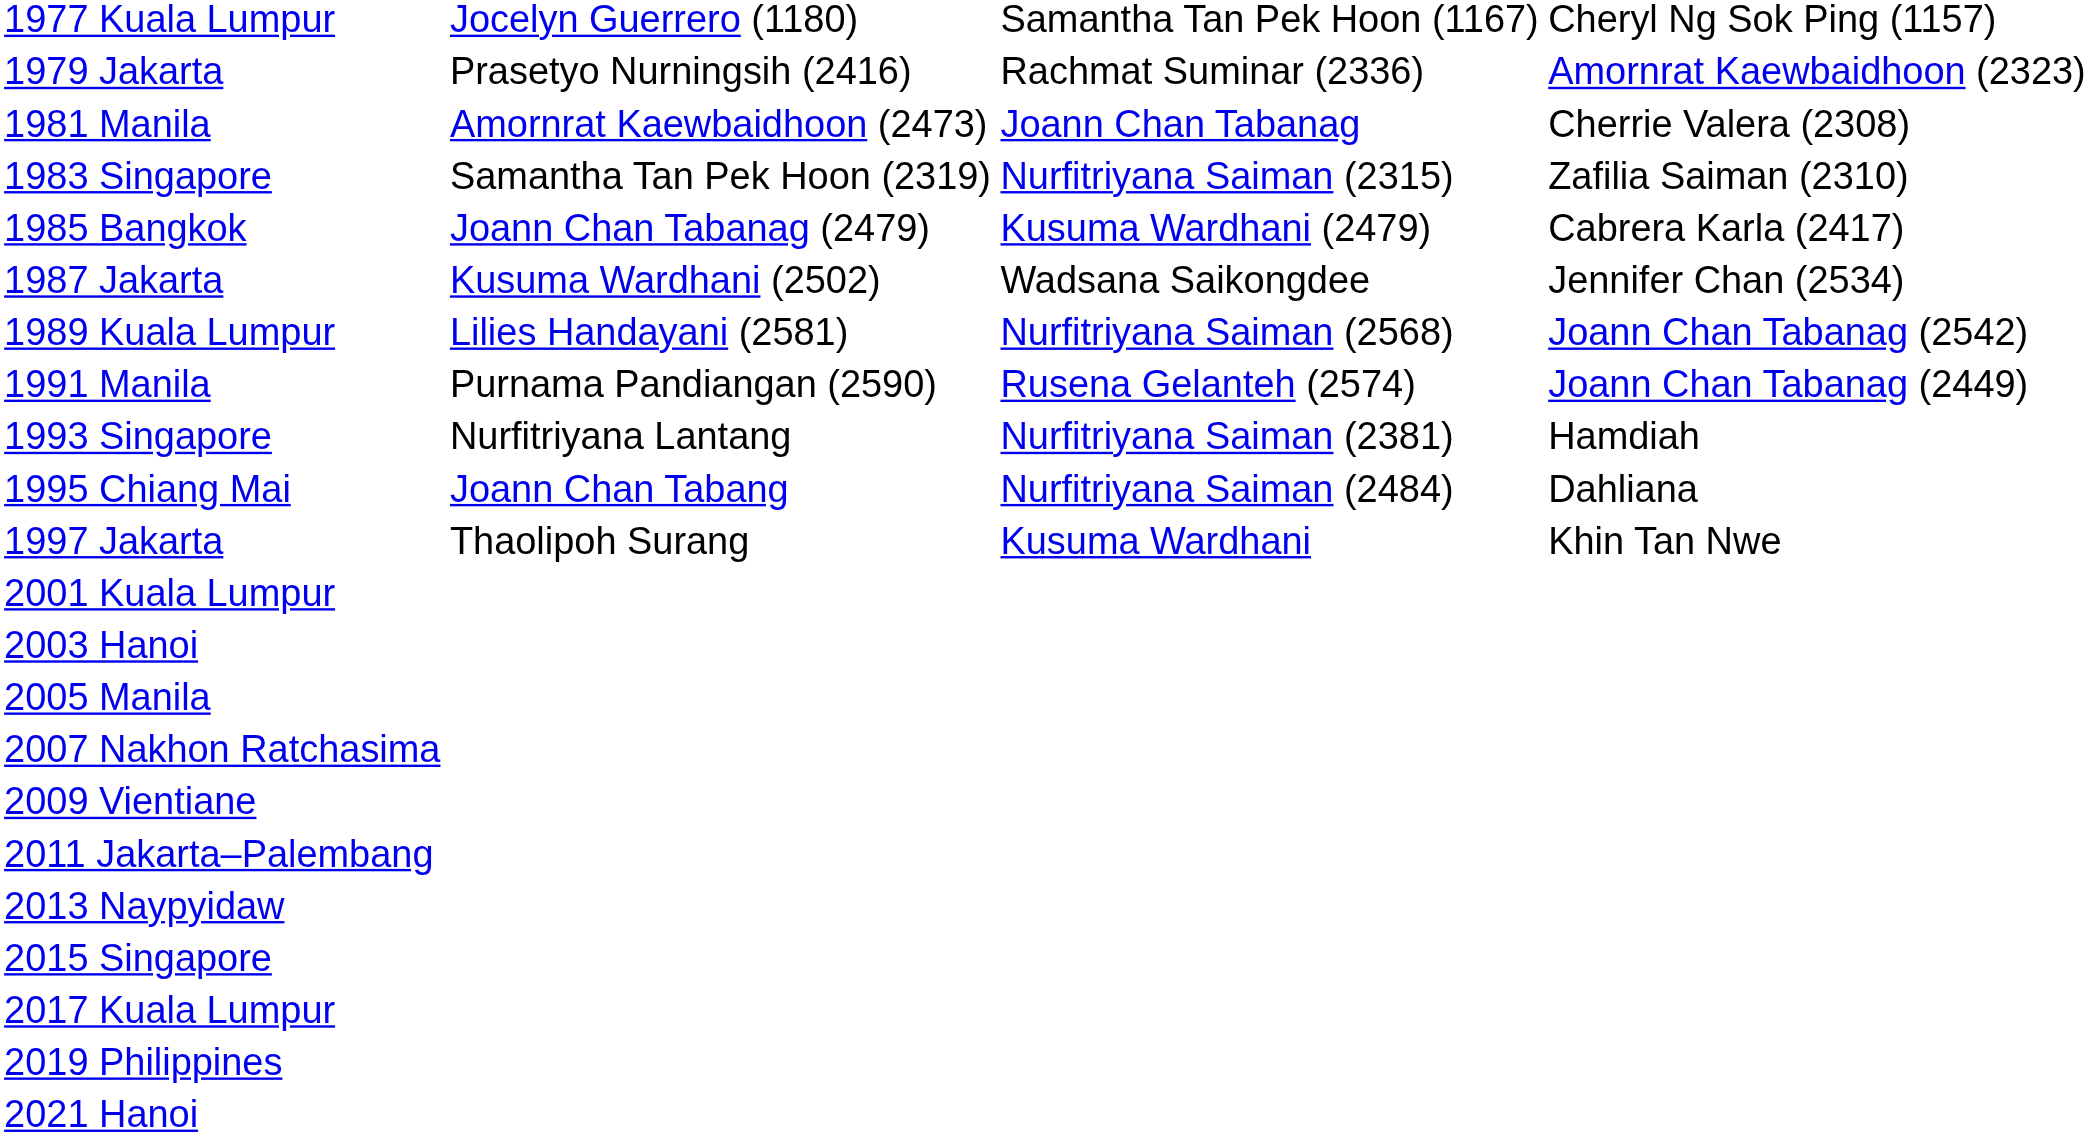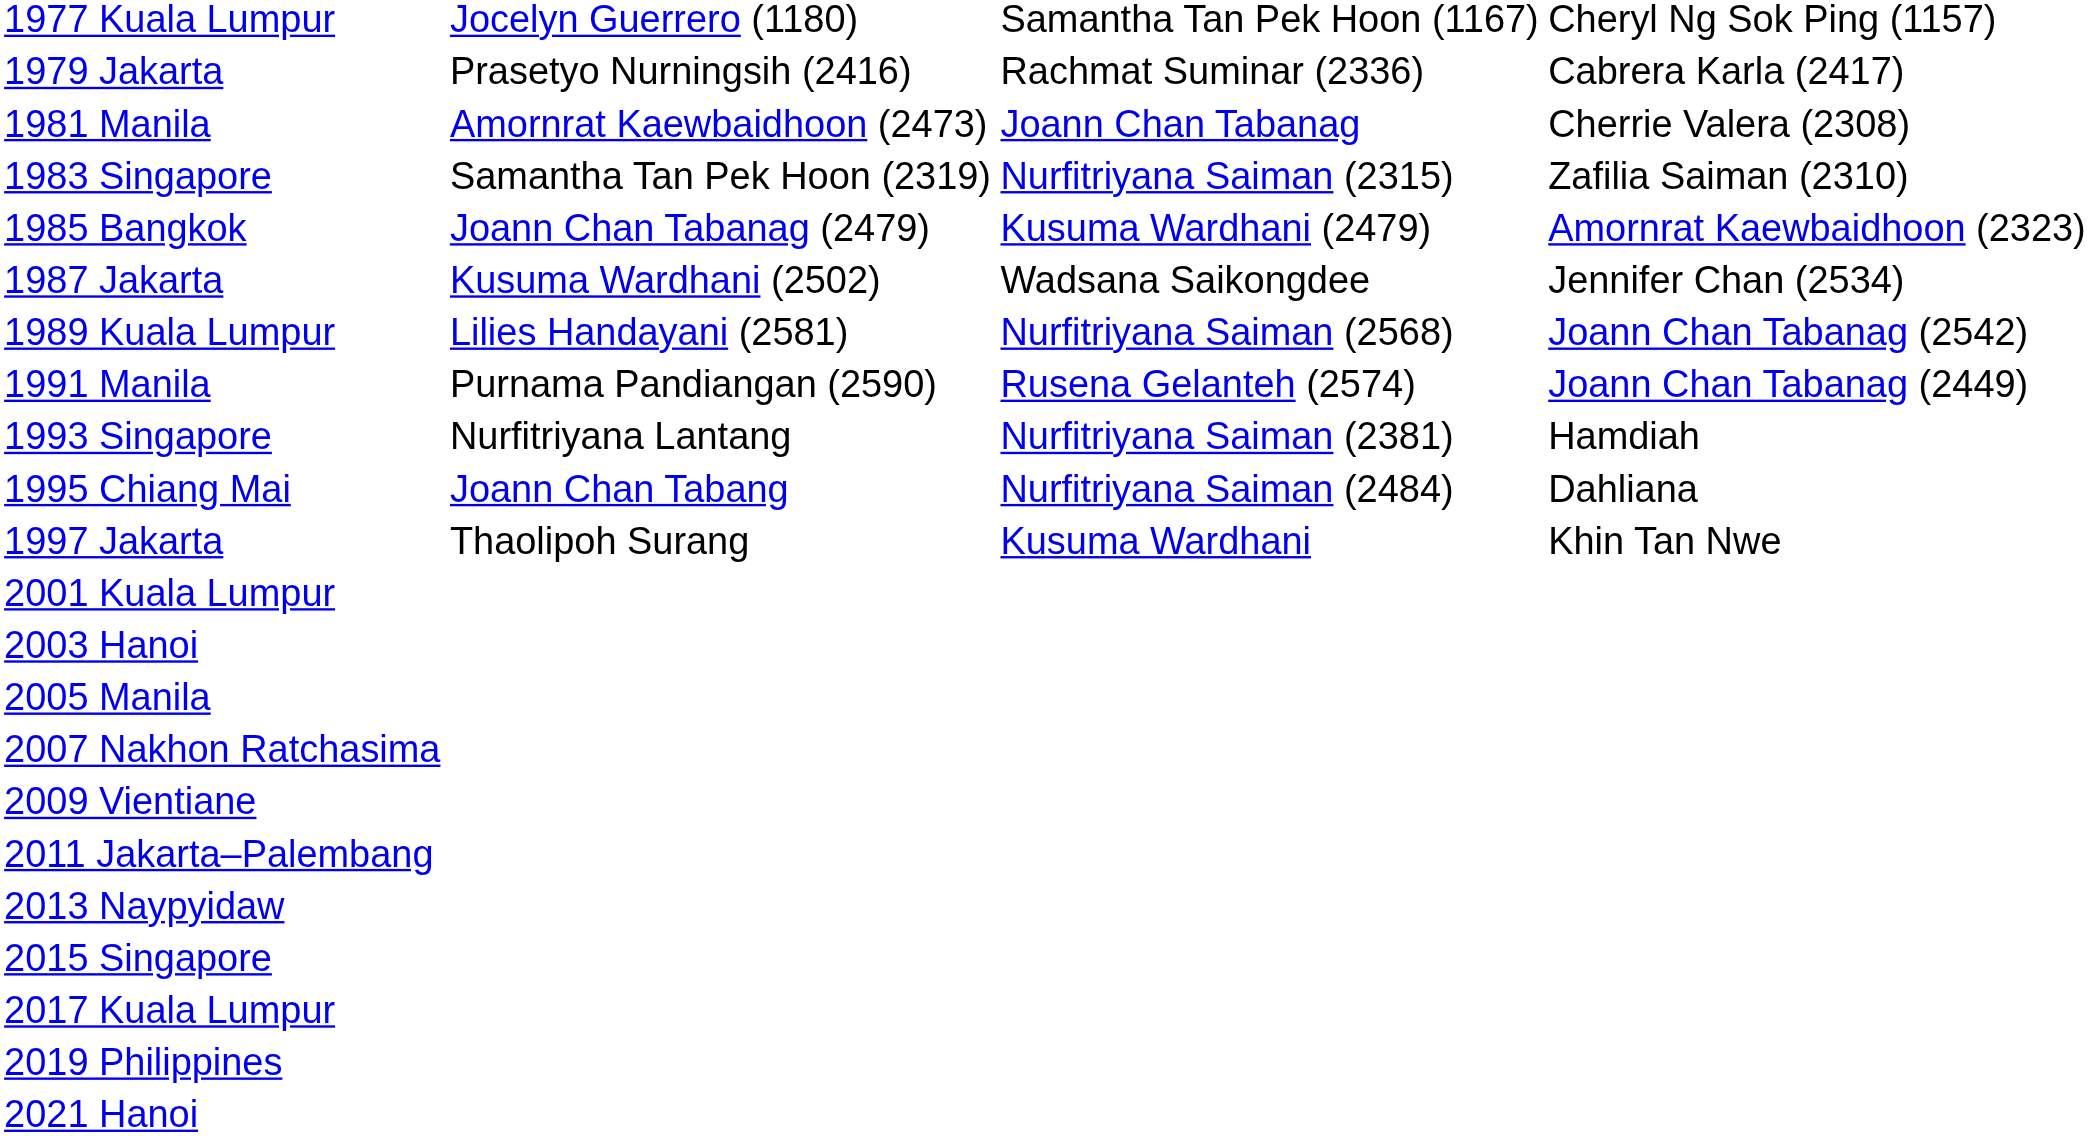 <table>
 <tr>
 <td><a href='#'>1977 Kuala Lumpur</a></td>
 <td> <a href='#'>Jocelyn Guerrero</a> (1180)</td>
 <td> Samantha Tan Pek Hoon (1167)</td>
 <td> Cheryl Ng Sok Ping (1157)</td>
 </tr>
 <tr>
 <td><a href='#'>1979 Jakarta</a></td>
 <td> Prasetyo Nurningsih (2416)</td>
 <td> Rachmat Suminar (2336)</td>
-<td> <a href='#'>Amornrat Kaewbaidhoon</a> (2323)</td>
+<td> Cabrera Karla (2417)</td>
 </tr>
 <tr>
 <td><a href='#'>1981 Manila</a></td>
 <td> <a href='#'>Amornrat Kaewbaidhoon</a> (2473)</td>
 <td> <a href='#'>Joann Chan Tabanag</a></td>
 <td> Cherrie Valera (2308)</td>
 </tr>
 <tr>
 <td><a href='#'>1983 Singapore</a></td>
 <td> Samantha Tan Pek Hoon (2319)</td>
 <td> <a href='#'>Nurfitriyana Saiman</a> (2315)</td>
 <td> Zafilia Saiman (2310)</td>
 </tr>
 <tr>
 <td><a href='#'>1985 Bangkok</a></td>
 <td> <a href='#'>Joann Chan Tabanag</a> (2479)</td>
 <td> <a href='#'>Kusuma Wardhani</a> (2479)</td>
-<td> Cabrera Karla (2417)</td>
+<td> <a href='#'>Amornrat Kaewbaidhoon</a> (2323)</td>
 </tr>
 <tr>
 <td><a href='#'>1987 Jakarta</a></td>
 <td> <a href='#'>Kusuma Wardhani</a> (2502)</td>
 <td> Wadsana Saikongdee</td>
 <td> Jennifer Chan (2534)</td>
 </tr>
 <tr>
 <td><a href='#'>1989 Kuala Lumpur</a></td>
 <td> <a href='#'>Lilies Handayani</a> (2581)</td>
 <td> <a href='#'>Nurfitriyana Saiman</a> (2568)</td>
 <td> <a href='#'>Joann Chan Tabanag</a> (2542)</td>
 </tr>
 <tr>
 <td><a href='#'>1991 Manila</a></td>
 <td> Purnama Pandiangan (2590)</td>
 <td> <a href='#'>Rusena Gelanteh</a> (2574)</td>
 <td> <a href='#'>Joann Chan Tabanag</a> (2449)</td>
 </tr>
 <tr>
 <td><a href='#'>1993 Singapore</a></td>
 <td> Nurfitriyana Lantang</td>
 <td> <a href='#'>Nurfitriyana Saiman</a> (2381)</td>
 <td> Hamdiah</td>
 </tr>
 <tr>
 <td><a href='#'>1995 Chiang Mai</a></td>
 <td> <a href='#'>Joann Chan Tabang</a></td>
 <td> <a href='#'>Nurfitriyana Saiman</a> (2484)</td>
 <td> Dahliana</td>
 </tr>
 <tr>
 <td><a href='#'>1997 Jakarta</a></td>
 <td> Thaolipoh Surang</td>
 <td> <a href='#'>Kusuma Wardhani</a></td>
 <td> Khin Tan Nwe</td>
 </tr>
 <tr>
 <td><a href='#'>2001 Kuala Lumpur</a></td>
 <td></td>
 <td></td>
 <td></td>
 </tr>
 <tr>
 <td><a href='#'>2003 Hanoi</a></td>
 <td></td>
 <td></td>
 <td></td>
 </tr>
 <tr>
 <td><a href='#'>2005 Manila</a></td>
 <td></td>
 <td></td>
 <td></td>
 </tr>
 <tr>
 <td><a href='#'>2007 Nakhon Ratchasima</a></td>
 <td></td>
 <td></td>
 <td></td>
 </tr>
 <tr>
 <td><a href='#'>2009 Vientiane</a></td>
 <td></td>
 <td></td>
 <td></td>
 </tr>
 <tr>
 <td><a href='#'>2011 Jakarta–Palembang</a></td>
 <td></td>
 <td></td>
 <td></td>
 </tr>
 <tr>
 <td><a href='#'>2013 Naypyidaw</a></td>
 <td></td>
 <td></td>
 <td></td>
 </tr>
 <tr>
 <td><a href='#'>2015 Singapore</a></td>
 <td></td>
 <td></td>
 <td></td>
 </tr>
 <tr>
 <td><a href='#'>2017 Kuala Lumpur</a></td>
 <td></td>
 <td></td>
 <td></td>
 </tr>
 <tr>
 <td><a href='#'>2019 Philippines</a></td>
 <td></td>
 <td></td>
 <td></td>
 </tr>
 <tr>
 <td><a href='#'>2021 Hanoi</a></td>
 <td></td>
 <td></td>
 <td></td>
 </tr>
 </table>
